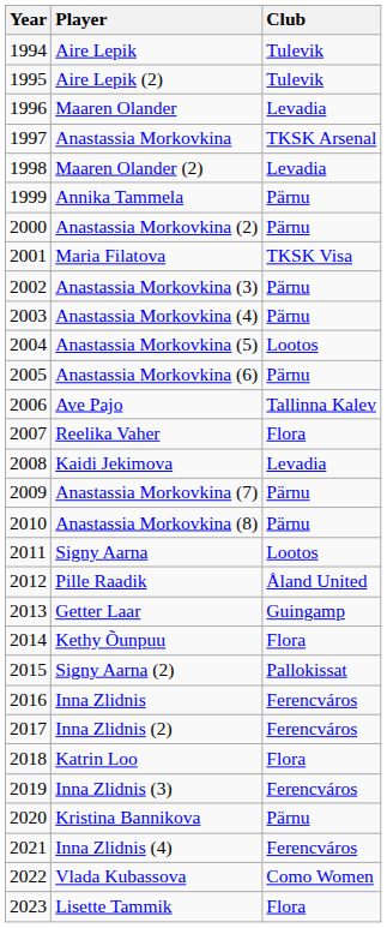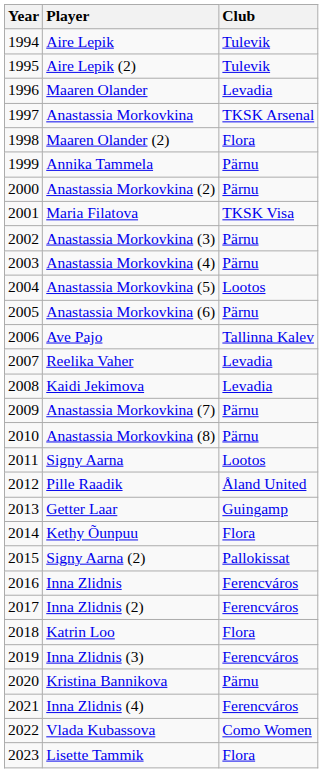 <table class=wikitable>
 <tr>
 <th Style="text-align:left">Year</th>
 <th Style="text-align:left">Player</th>
 <th Style="text-align:left">Club</th>
 </tr>
 <tr>
 <td>1994</td>
 <td><a href='#'>Aire Lepik</a></td>
 <td> <a href='#'>Tulevik</a></td>
 </tr>
 <tr>
 <td>1995</td>
 <td><a href='#'>Aire Lepik</a> (2)</td>
 <td> <a href='#'>Tulevik</a></td>
 </tr>
 <tr>
 <td>1996</td>
 <td><a href='#'>Maaren Olander</a></td>
 <td> <a href='#'>Levadia</a></td>
 </tr>
 <tr>
 <td>1997</td>
 <td><a href='#'>Anastassia Morkovkina</a></td>
 <td> <a href='#'>TKSK Arsenal</a></td>
 </tr>
 <tr>
 <td>1998</td>
 <td><a href='#'>Maaren Olander</a> (2)</td>
-<td> <a href='#'>Levadia</a></td>
+<td> <a href='#'>Flora</a></td>
 </tr>
 <tr>
 <td>1999</td>
 <td><a href='#'>Annika Tammela</a></td>
 <td> <a href='#'>Pärnu</a></td>
 </tr>
 <tr>
 <td>2000</td>
 <td><a href='#'>Anastassia Morkovkina</a> (2)</td>
 <td> <a href='#'>Pärnu</a></td>
 </tr>
 <tr>
 <td>2001</td>
 <td><a href='#'>Maria Filatova</a></td>
 <td> <a href='#'>TKSK Visa</a></td>
 </tr>
 <tr>
 <td>2002</td>
 <td><a href='#'>Anastassia Morkovkina</a> (3)</td>
 <td> <a href='#'>Pärnu</a></td>
 </tr>
 <tr>
 <td>2003</td>
 <td><a href='#'>Anastassia Morkovkina</a> (4)</td>
 <td> <a href='#'>Pärnu</a></td>
 </tr>
 <tr>
 <td>2004</td>
 <td><a href='#'>Anastassia Morkovkina</a> (5)</td>
 <td> <a href='#'>Lootos</a></td>
 </tr>
 <tr>
 <td>2005</td>
 <td><a href='#'>Anastassia Morkovkina</a> (6)</td>
 <td> <a href='#'>Pärnu</a></td>
 </tr>
 <tr>
 <td>2006</td>
 <td><a href='#'>Ave Pajo</a></td>
 <td> <a href='#'>Tallinna Kalev</a></td>
 </tr>
 <tr>
 <td>2007</td>
 <td><a href='#'>Reelika Vaher</a></td>
-<td> <a href='#'>Flora</a></td>
+<td> <a href='#'>Levadia</a></td>
 </tr>
 <tr>
 <td>2008</td>
 <td><a href='#'>Kaidi Jekimova</a></td>
 <td> <a href='#'>Levadia</a></td>
 </tr>
 <tr>
 <td>2009</td>
 <td><a href='#'>Anastassia Morkovkina</a> (7)</td>
 <td> <a href='#'>Pärnu</a></td>
 </tr>
 <tr>
 <td>2010</td>
 <td><a href='#'>Anastassia Morkovkina</a> (8)</td>
 <td> <a href='#'>Pärnu</a></td>
 </tr>
 <tr>
 <td>2011</td>
 <td><a href='#'>Signy Aarna</a></td>
 <td> <a href='#'>Lootos</a></td>
 </tr>
 <tr>
 <td>2012</td>
 <td><a href='#'>Pille Raadik</a></td>
 <td> <a href='#'>Åland United</a></td>
 </tr>
 <tr>
 <td>2013</td>
 <td><a href='#'>Getter Laar</a></td>
 <td> <a href='#'>Guingamp</a></td>
 </tr>
 <tr>
 <td>2014</td>
 <td><a href='#'>Kethy Õunpuu</a></td>
 <td> <a href='#'>Flora</a></td>
 </tr>
 <tr>
 <td>2015</td>
 <td><a href='#'>Signy Aarna</a> (2)</td>
 <td> <a href='#'>Pallokissat</a></td>
 </tr>
 <tr>
 <td>2016</td>
 <td><a href='#'>Inna Zlidnis</a></td>
 <td> <a href='#'>Ferencváros</a></td>
 </tr>
 <tr>
 <td>2017</td>
 <td><a href='#'>Inna Zlidnis</a> (2)</td>
 <td> <a href='#'>Ferencváros</a></td>
 </tr>
 <tr>
 <td>2018</td>
 <td><a href='#'>Katrin Loo</a></td>
 <td> <a href='#'>Flora</a></td>
 </tr>
 <tr>
 <td>2019</td>
 <td><a href='#'>Inna Zlidnis</a> (3)</td>
 <td> <a href='#'>Ferencváros</a></td>
 </tr>
 <tr>
 <td>2020</td>
 <td><a href='#'>Kristina Bannikova</a></td>
 <td> <a href='#'>Pärnu</a></td>
 </tr>
 <tr>
 <td>2021</td>
 <td><a href='#'>Inna Zlidnis</a> (4)</td>
 <td> <a href='#'>Ferencváros</a></td>
 </tr>
 <tr>
 <td>2022</td>
 <td><a href='#'>Vlada Kubassova</a></td>
 <td> <a href='#'>Como Women</a></td>
 </tr>
 <tr>
 <td>2023</td>
 <td><a href='#'>Lisette Tammik</a></td>
 <td> <a href='#'>Flora</a></td>
 </tr>
 </table>
